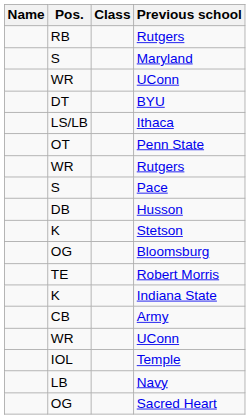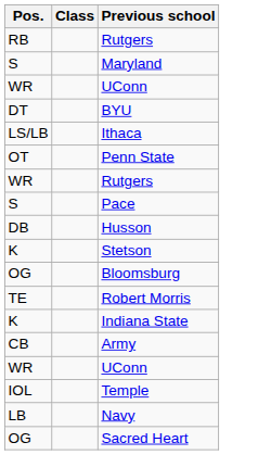 <table class="wikitable sortable">
 <tr>
-<th>Name</th>
 <th>Pos.</th>
 <th>Class</th>
 <th>Previous school</th>
 </tr>
 <tr>
-<td></td>
 <td>RB</td>
 <td></td>
 <td><a href='#'>Rutgers</a></td>
 </tr>
 <tr>
-<td></td>
 <td>S</td>
 <td></td>
 <td><a href='#'>Maryland</a></td>
 </tr>
 <tr>
-<td></td>
 <td>WR</td>
 <td></td>
 <td><a href='#'>UConn</a></td>
 </tr>
 <tr>
-<td></td>
 <td>DT</td>
 <td></td>
 <td><a href='#'>BYU</a></td>
 </tr>
 <tr>
-<td></td>
 <td>LS/LB</td>
 <td></td>
 <td><a href='#'>Ithaca</a></td>
 </tr>
 <tr>
-<td></td>
 <td>OT</td>
 <td></td>
 <td><a href='#'>Penn State</a></td>
 </tr>
 <tr>
-<td></td>
 <td>WR</td>
 <td></td>
 <td><a href='#'>Rutgers</a></td>
 </tr>
 <tr>
-<td></td>
 <td>S</td>
 <td></td>
 <td><a href='#'>Pace</a></td>
 </tr>
 <tr>
-<td></td>
 <td>DB</td>
 <td></td>
 <td><a href='#'>Husson</a></td>
 </tr>
 <tr>
-<td></td>
 <td>K</td>
 <td></td>
 <td><a href='#'>Stetson</a></td>
 </tr>
 <tr>
-<td></td>
 <td>OG</td>
 <td></td>
 <td><a href='#'>Bloomsburg</a></td>
 </tr>
 <tr>
-<td></td>
 <td>TE</td>
 <td></td>
 <td><a href='#'>Robert Morris</a></td>
 </tr>
 <tr>
-<td></td>
 <td>K</td>
 <td></td>
 <td><a href='#'>Indiana State</a></td>
 </tr>
 <tr>
-<td></td>
 <td>CB</td>
 <td></td>
 <td><a href='#'>Army</a></td>
 </tr>
 <tr>
-<td></td>
 <td>WR</td>
 <td></td>
 <td><a href='#'>UConn</a></td>
 </tr>
 <tr>
-<td></td>
 <td>IOL</td>
 <td></td>
 <td><a href='#'>Temple</a></td>
 </tr>
 <tr>
-<td></td>
 <td>LB</td>
 <td></td>
 <td><a href='#'>Navy</a></td>
 </tr>
 <tr>
-<td></td>
 <td>OG</td>
 <td></td>
 <td><a href='#'>Sacred Heart</a></td>
 </tr>
 </table>
